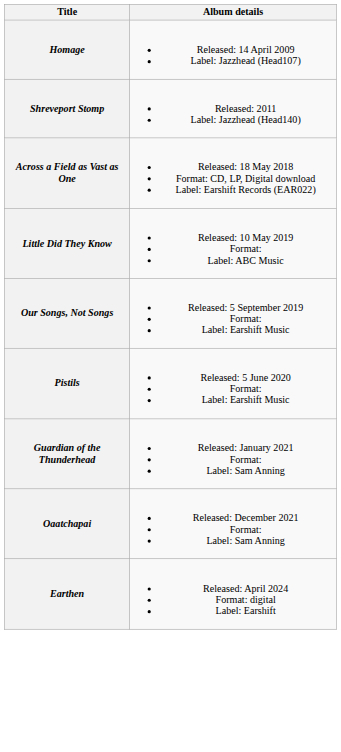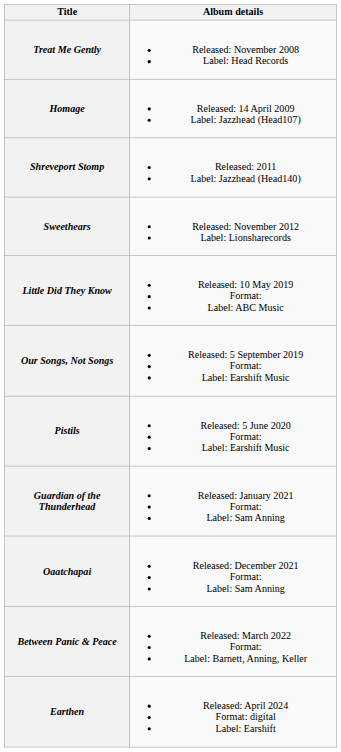 <table class="wikitable plainrowheaders" style="text-align:center;" border="1">
 <tr>
 <th scope="col" rowspan="1" style="width:12em;">Title</th>
 <th scope="col" rowspan="1" style="width:20em;">Album details</th>
+</tr>
+<tr>
+<th scope="row"><em>Treat Me Gently</em> <br></th>
+<td><br><ul><li>Released: November 2008</li><li>Label: Head Records</li></ul></td>
 </tr>
 <tr>
 <th scope="row"><em>Homage</em> <br></th>
 <td><br><ul><li>Released: 14 April 2009</li><li>Label: Jazzhead (Head107)</li></ul></td>
 </tr>
 <tr>
 <th scope="row"><em>Shreveport Stomp</em> <br></th>
 <td><br><ul><li>Released: 2011</li><li>Label: Jazzhead (Head140)</li></ul></td>
 </tr>
 <tr>
-<th scope="row"><em>Across a Field as Vast as One</em></th>
-<td><br><ul><li>Released: 18 May 2018</li><li>Format: CD, LP, Digital download</li><li>Label: Earshift Records (EAR022)</li></ul></td>
+<th scope="row"><em>Sweethears</em> <br></th>
+<td><br><ul><li>Released: November 2012</li><li>Label: Lionsharecords</li></ul></td>
 </tr>
 <tr>
 <th scope="row"><em>Little Did They Know</em><br></th>
 <td><br><ul><li>Released: 10 May 2019</li><li>Format:</li><li>Label: ABC Music</li></ul></td>
 </tr>
 <tr>
 <th scope="row"><em>Our Songs, Not Songs</em><br></th>
 <td><br><ul><li>Released: 5 September 2019</li><li>Format:</li><li>Label: Earshift Music</li></ul></td>
 </tr>
 <tr>
 <th scope="row"><em>Pistils</em><br></th>
 <td><br><ul><li>Released: 5 June 2020</li><li>Format:</li><li>Label: Earshift Music</li></ul></td>
 </tr>
 <tr>
 <th scope="row"><em>Guardian of the Thunderhead</em> <br></th>
 <td><br><ul><li>Released: January 2021</li><li>Format:</li><li>Label: Sam Anning</li></ul></td>
 </tr>
 <tr>
 <th scope="row"><em>Oaatchapai</em></th>
 <td><br><ul><li>Released: December 2021</li><li>Format:</li><li>Label: Sam Anning</li></ul></td>
 </tr>
 <tr>
+<th scope="row"><em>Between Panic & Peace</em> <br></th>
+<td><br><ul><li>Released: March 2022</li><li>Format:</li><li>Label: Barnett, Anning, Keller</li></ul></td>
+</tr>
+<tr>
 <th scope="row"><em>Earthen</em></th>
 <td><br><ul><li>Released: April 2024</li><li>Format: digital</li><li>Label: Earshift</li></ul></td>
 </tr>
 </table>
